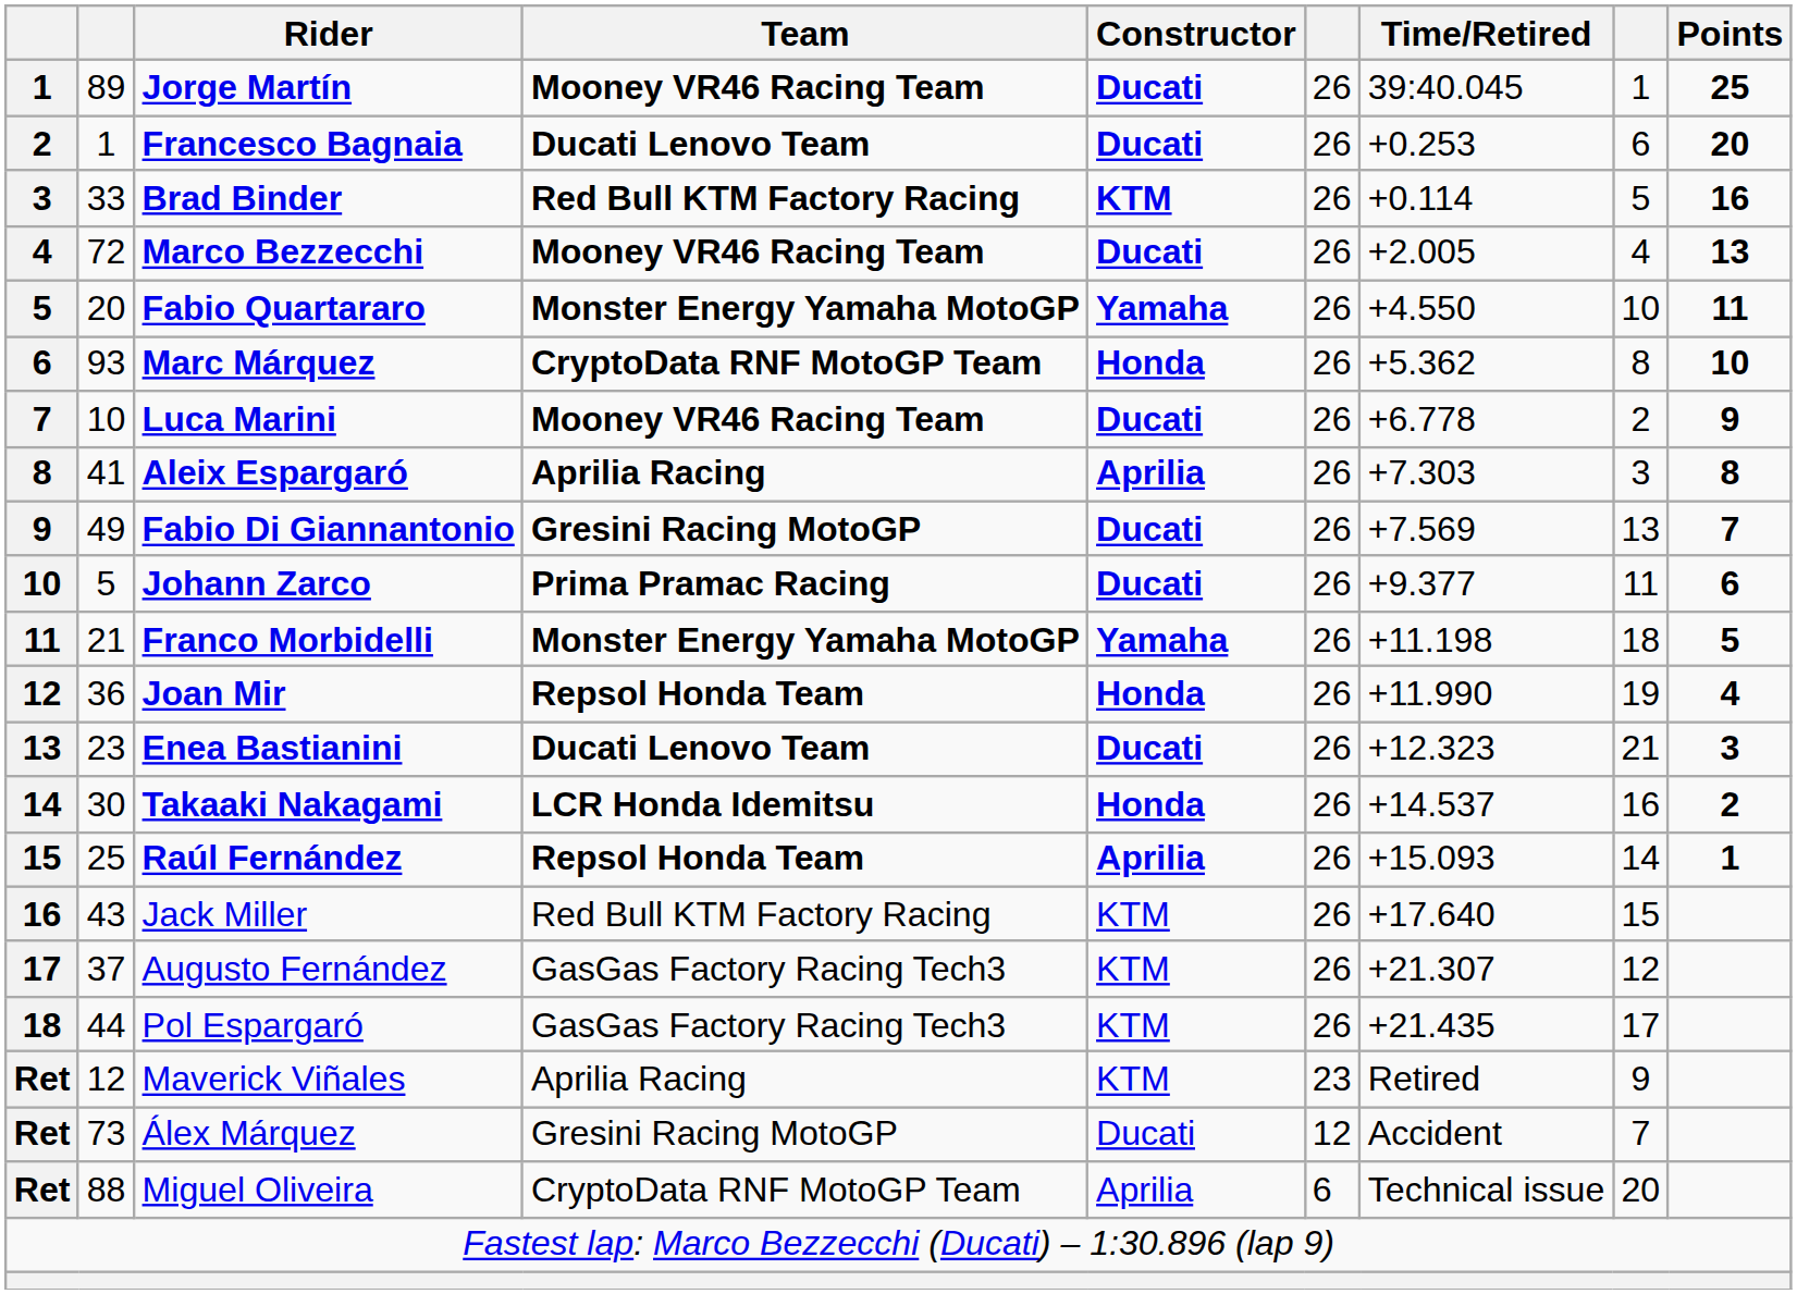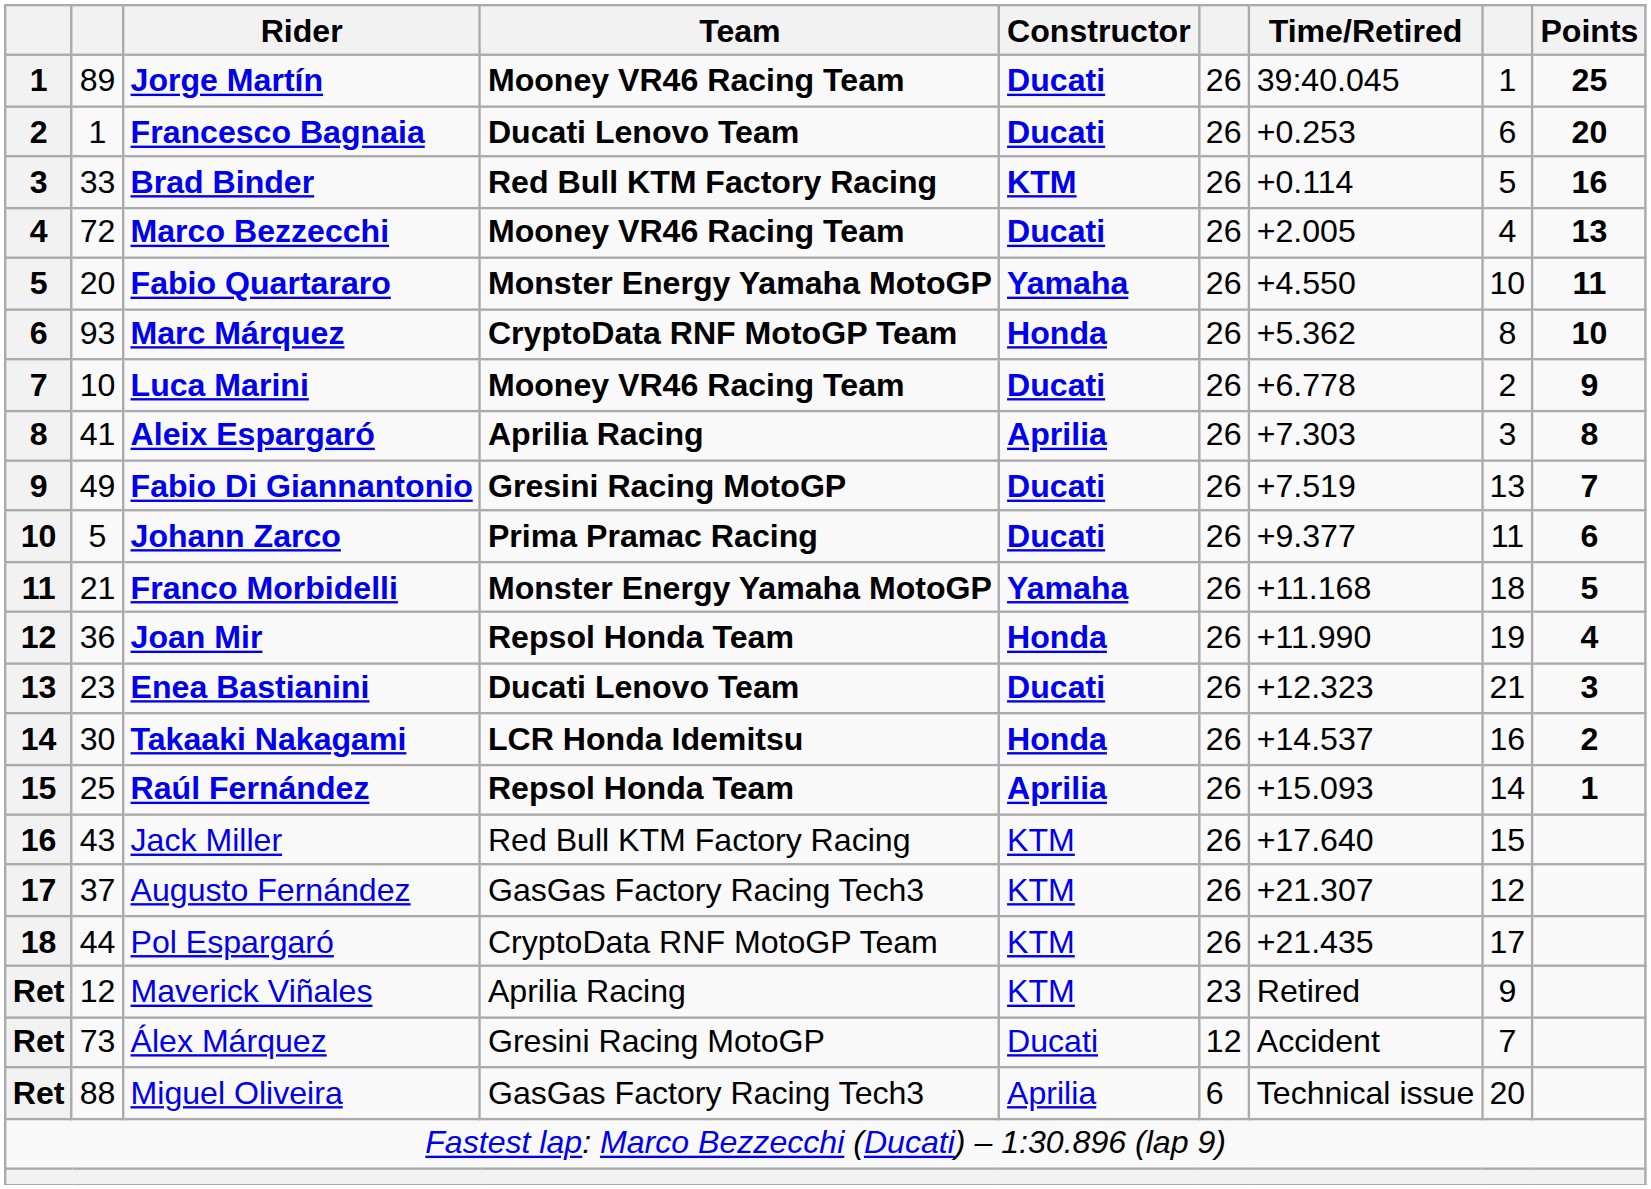 <table class="wikitable sortable" style="font-size: 85%;">
 <tr>
 <th scope="col"></th>
 <th scope="col"></th>
 <th scope="col">Rider</th>
 <th scope="col">Team</th>
 <th scope="col">Constructor</th>
 <th scope="col" class="unsortable"></th>
 <th scope="col" class="unsortable">Time/Retired</th>
 <th scope="col"></th>
 <th scope="col">Points</th>
 </tr>
 <tr>
 <th scope="row">1</th>
 <td align="center">89</td>
 <td data-sort-value="mart"> <strong><a href='#'>Jorge Martín</a></strong></td>
 <td><strong>Mooney VR46 Racing Team</strong></td>
 <td><strong><a href='#'>Ducati</a></strong></td>
 <td>26</td>
 <td>39:40.045</td>
 <td align="center">1</td>
 <td align="center"><strong>25</strong></td>
 </tr>
 <tr>
 <th scope="row">2</th>
 <td align="center">1</td>
 <td data-sort-value="bag"> <strong><a href='#'>Francesco Bagnaia</a></strong></td>
 <td><strong>Ducati Lenovo Team</strong></td>
 <td><strong><a href='#'>Ducati</a></strong></td>
 <td>26</td>
 <td>+0.253</td>
 <td align="center">6</td>
 <td align="center"><strong>20</strong></td>
 </tr>
 <tr>
 <th scope="row">3</th>
 <td align="center">33</td>
 <td data-sort-value="bin"> <strong><a href='#'>Brad Binder</a></strong></td>
 <td><strong>Red Bull KTM Factory Racing</strong></td>
 <td><strong><a href='#'>KTM</a></strong></td>
 <td>26</td>
 <td>+0.114</td>
 <td align="center">5</td>
 <td align="center"><strong>16</strong></td>
 </tr>
 <tr>
 <th scope="row">4</th>
 <td align="center">72</td>
 <td data-sort-value="bez"> <strong><a href='#'>Marco Bezzecchi</a></strong></td>
 <td><strong>Mooney VR46 Racing Team</strong></td>
 <td><strong><a href='#'>Ducati</a></strong></td>
 <td>26</td>
 <td>+2.005</td>
 <td align="center">4</td>
 <td align="center"><strong>13</strong></td>
 </tr>
 <tr>
 <th scope="row">5</th>
 <td align="center">20</td>
 <td data-sort-value="qua"> <strong><a href='#'>Fabio Quartararo</a></strong></td>
 <td><strong>Monster Energy Yamaha MotoGP</strong></td>
 <td><strong><a href='#'>Yamaha</a></strong></td>
 <td>26</td>
 <td>+4.550</td>
 <td align="center">10</td>
 <td align="center"><strong>11</strong></td>
 </tr>
 <tr>
 <th scope="row">6</th>
 <td align="center">93</td>
 <td data-sort-value="marqm"> <strong><a href='#'>Marc Márquez</a></strong></td>
 <td><strong>CryptoData RNF MotoGP Team</strong></td>
 <td><strong><a href='#'>Honda</a></strong></td>
 <td>26</td>
 <td>+5.362</td>
 <td align="center">8</td>
 <td align="center"><strong>10</strong></td>
 </tr>
 <tr>
 <th scope="row">7</th>
 <td align="center">10</td>
 <td data-sort-value="mari"> <strong><a href='#'>Luca Marini</a></strong></td>
 <td><strong>Mooney VR46 Racing Team</strong></td>
 <td><strong><a href='#'>Ducati</a></strong></td>
 <td>26</td>
 <td>+6.778</td>
 <td align="center">2</td>
 <td align="center"><strong>9</strong></td>
 </tr>
 <tr>
 <th scope="row">8</th>
 <td align="center">41</td>
 <td data-sort-value="espa"> <strong><a href='#'>Aleix Espargaró</a></strong></td>
 <td><strong>Aprilia Racing</strong></td>
 <td><strong><a href='#'>Aprilia</a></strong></td>
 <td>26</td>
 <td>+7.303</td>
 <td align="center">3</td>
 <td align="center"><strong>8</strong></td>
 </tr>
 <tr>
 <th scope="row">9</th>
 <td align="center">49</td>
 <td data-sort-value="dig"> <strong><a href='#'>Fabio Di Giannantonio</a></strong></td>
 <td><strong>Gresini Racing MotoGP</strong></td>
 <td><strong><a href='#'>Ducati</a></strong></td>
 <td>26</td>
-<td>+7.569</td>
+<td>+7.519</td>
 <td align="center">13</td>
 <td align="center"><strong>7</strong></td>
 </tr>
 <tr>
 <th scope="row">10</th>
 <td align="center">5</td>
 <td data-sort-value="zar"> <strong><a href='#'>Johann Zarco</a></strong></td>
 <td><strong>Prima Pramac Racing</strong></td>
 <td><strong><a href='#'>Ducati</a></strong></td>
 <td>26</td>
 <td>+9.377</td>
 <td align="center">11</td>
 <td align="center"><strong>6</strong></td>
 </tr>
 <tr>
 <th scope="row">11</th>
 <td align="center">21</td>
 <td data-sort-value="mor"> <strong><a href='#'>Franco Morbidelli</a></strong></td>
 <td><strong>Monster Energy Yamaha MotoGP</strong></td>
 <td><strong><a href='#'>Yamaha</a></strong></td>
 <td>26</td>
-<td>+11.198</td>
+<td>+11.168</td>
 <td align="center">18</td>
 <td align="center"><strong>5</strong></td>
 </tr>
 <tr>
 <th scope="row">12</th>
 <td align="center">36</td>
 <td data-sort-value="mir"> <strong><a href='#'>Joan Mir</a></strong></td>
 <td><strong>Repsol Honda Team</strong></td>
 <td><strong><a href='#'>Honda</a></strong></td>
 <td>26</td>
 <td>+11.990</td>
 <td align="center">19</td>
 <td align="center"><strong>4</strong></td>
 </tr>
 <tr>
 <th scope="row">13</th>
 <td align="center">23</td>
 <td data-sort-value="bas"> <strong><a href='#'>Enea Bastianini</a></strong></td>
 <td><strong>Ducati Lenovo Team</strong></td>
 <td><strong><a href='#'>Ducati</a></strong></td>
 <td>26</td>
 <td>+12.323</td>
 <td align="center">21</td>
 <td align="center"><strong>3</strong></td>
 </tr>
 <tr>
 <th scope="row">14</th>
 <td align="center">30</td>
 <td data-sort-value="nak"> <strong><a href='#'>Takaaki Nakagami</a></strong></td>
 <td><strong>LCR Honda Idemitsu</strong></td>
 <td><strong><a href='#'>Honda</a></strong></td>
 <td>26</td>
 <td>+14.537</td>
 <td align="center">16</td>
 <td align="center"><strong>2</strong></td>
 </tr>
 <tr>
 <th scope="row">15</th>
 <td align="center">25</td>
 <td data-sort-value="ferr"> <strong><a href='#'>Raúl Fernández</a></strong></td>
 <td><strong>Repsol Honda Team</strong></td>
 <td><strong><a href='#'>Aprilia</a></strong></td>
 <td>26</td>
 <td>+15.093</td>
 <td align="center">14</td>
 <td align="center"><strong>1</strong></td>
 </tr>
 <tr>
 <th scope="row">16</th>
 <td align="center">43</td>
 <td data-sort-value="mil"> <a href='#'>Jack Miller</a></td>
 <td>Red Bull KTM Factory Racing</td>
 <td><a href='#'>KTM</a></td>
 <td>26</td>
 <td>+17.640</td>
 <td align="center">15</td>
 <td align="center"></td>
 </tr>
 <tr>
 <th scope="row">17</th>
 <td align="center">37</td>
 <td data-sort-value="fera"> <a href='#'>Augusto Fernández</a></td>
 <td>GasGas Factory Racing Tech3</td>
 <td><a href='#'>KTM</a></td>
 <td>26</td>
 <td>+21.307</td>
 <td align="center">12</td>
 <td align="center"></td>
 </tr>
 <tr>
 <th scope="row">18</th>
 <td align="center">44</td>
 <td data-sort-value="espp"> <a href='#'>Pol Espargaró</a></td>
-<td>GasGas Factory Racing Tech3</td>
+<td>CryptoData RNF MotoGP Team</td>
 <td><a href='#'>KTM</a></td>
 <td>26</td>
 <td>+21.435</td>
 <td align="center">17</td>
 <td align="center"></td>
 </tr>
 <tr>
 <th scope="row">Ret</th>
 <td align="center">12</td>
 <td data-sort-value="vin"> <a href='#'>Maverick Viñales</a></td>
 <td>Aprilia Racing</td>
 <td><a href='#'>KTM</a></td>
 <td>23</td>
 <td>Retired</td>
 <td align="center">9</td>
 <td align="center"></td>
 </tr>
 <tr>
 <th scope="row">Ret</th>
 <td align="center">73</td>
 <td data-sort-value="marqa"> <a href='#'>Álex Márquez</a></td>
 <td>Gresini Racing MotoGP</td>
 <td><a href='#'>Ducati</a></td>
 <td>12</td>
 <td>Accident</td>
 <td align="center">7</td>
 <td align="center"></td>
 </tr>
 <tr>
 <th scope="row">Ret</th>
 <td align="center">88</td>
 <td data-sort-value="oli"> <a href='#'>Miguel Oliveira</a></td>
-<td>CryptoData RNF MotoGP Team</td>
+<td>GasGas Factory Racing Tech3</td>
 <td><a href='#'>Aprilia</a></td>
 <td>6</td>
 <td>Technical issue</td>
 <td align="center">20</td>
 <td align="center"></td>
 </tr>
 <tr class="sortbottom">
 <td colspan="9" style="text-align:center"><em><a href='#'>Fastest lap</a>:  <a href='#'>Marco Bezzecchi</a> (<a href='#'>Ducati</a>) – 1:30.896 (lap 9)</em></td>
 </tr>
 <tr>
 <th colspan=9></th>
 </tr>
 </table>
